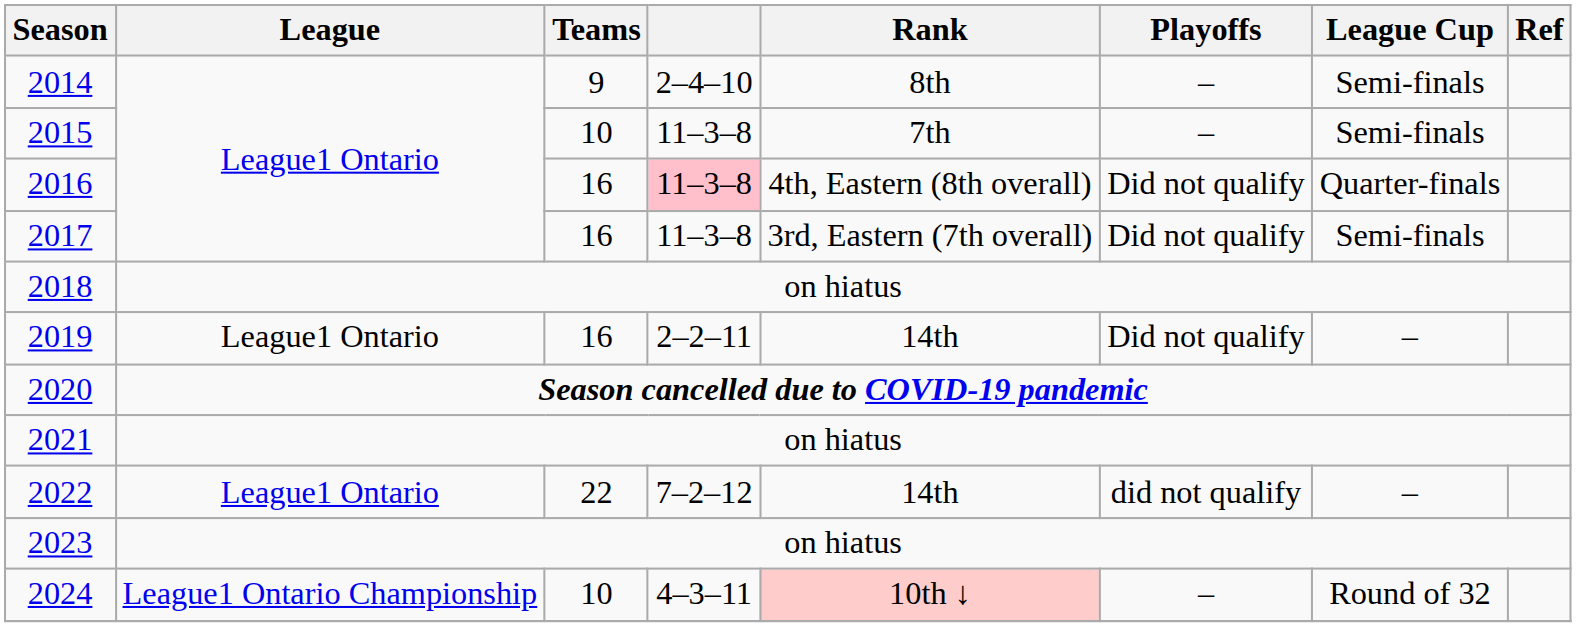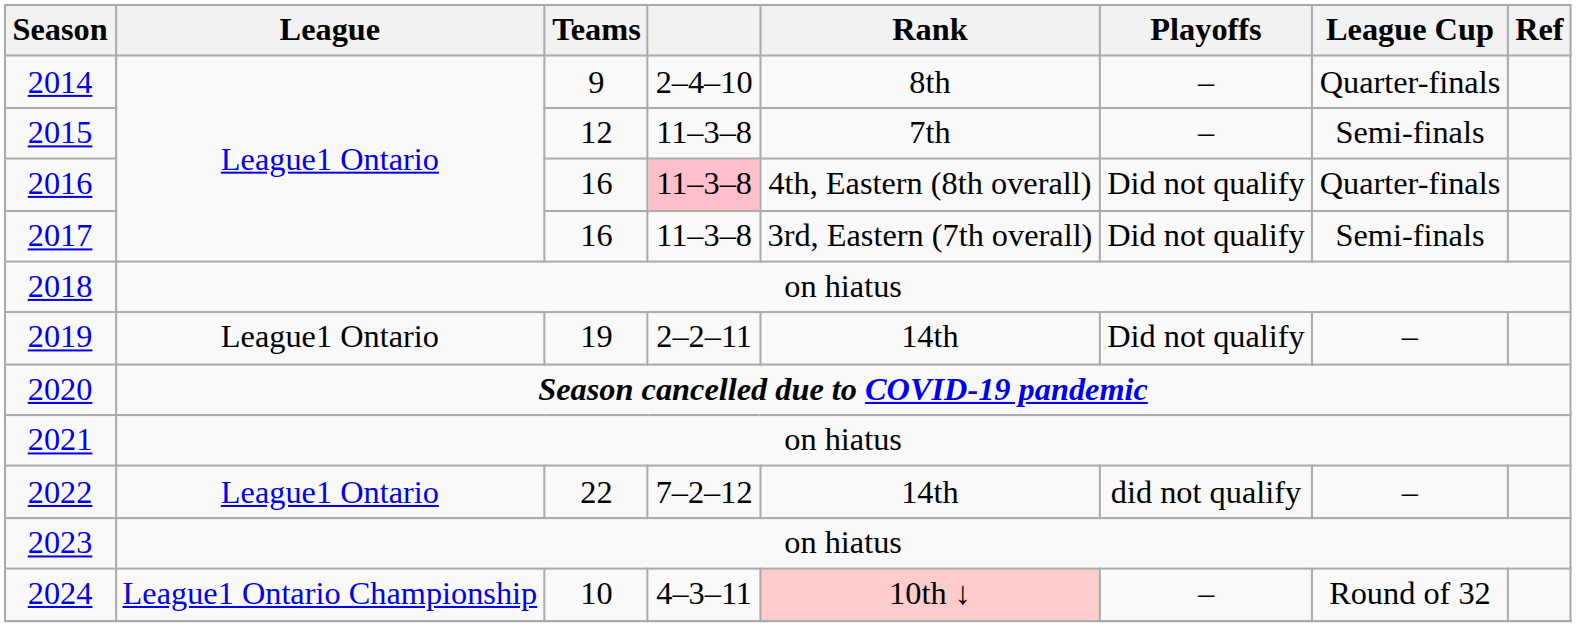 <table class="wikitable" style="text-align: center;">
 <tr>
 <th>Season</th>
 <th>League</th>
 <th>Teams</th>
 <th></th>
 <th>Rank</th>
 <th>Playoffs</th>
 <th>League Cup</th>
 <th>Ref</th>
 </tr>
 <tr>
 <td><a href='#'>2014</a></td>
 <td rowspan="4"><a href='#'>League1 Ontario</a></td>
 <td>9</td>
 <td>2–4–10</td>
 <td>8th</td>
 <td>–</td>
-<td>Semi-finals</td>
+<td>Quarter-finals</td>
 <td></td>
 </tr>
 <tr>
 <td><a href='#'>2015</a></td>
-<td>10</td>
+<td>12</td>
 <td>11–3–8</td>
 <td>7th</td>
 <td>–</td>
 <td>Semi-finals</td>
 <td></td>
 </tr>
 <tr>
 <td><a href='#'>2016</a></td>
 <td>16</td>
 <td style="background: pink;">11–3–8</td>
 <td>4th, Eastern (8th overall)</td>
 <td>Did not qualify</td>
 <td>Quarter-finals</td>
 <td></td>
 </tr>
 <tr>
 <td><a href='#'>2017</a></td>
 <td>16</td>
 <td>11–3–8</td>
 <td>3rd, Eastern (7th overall)</td>
 <td>Did not qualify</td>
 <td>Semi-finals</td>
 <td></td>
 </tr>
 <tr>
 <td><a href='#'>2018</a></td>
 <td colspan="7">on hiatus</td>
 </tr>
 <tr>
 <td><a href='#'>2019</a></td>
 <td>League1 Ontario</td>
-<td>16</td>
+<td>19</td>
 <td>2–2–11</td>
 <td>14th</td>
 <td>Did not qualify</td>
 <td>–</td>
 <td></td>
 </tr>
 <tr>
 <td><a href='#'>2020</a></td>
 <td colspan="7"><strong><em>Season cancelled due to <a href='#'>COVID-19 pandemic</a></em></strong></td>
 </tr>
 <tr>
 <td><a href='#'>2021</a></td>
 <td colspan="7">on hiatus</td>
 </tr>
 <tr>
 <td><a href='#'>2022</a></td>
 <td rowspan="1"><a href='#'>League1 Ontario</a></td>
 <td>22</td>
 <td>7–2–12</td>
 <td>14th</td>
 <td>did not qualify</td>
 <td>–</td>
 <td></td>
 </tr>
 <tr>
 <td><a href='#'>2023</a></td>
 <td colspan="7">on hiatus</td>
 </tr>
 <tr>
 <td><a href='#'>2024</a></td>
 <td><a href='#'>League1 Ontario Championship</a></td>
 <td>10</td>
 <td>4–3–11</td>
 <td style="background:#ffcccc">10th ↓</td>
 <td>–</td>
 <td>Round of 32</td>
 <td></td>
 </tr>
 <tr>
 </tr>
 </table>
